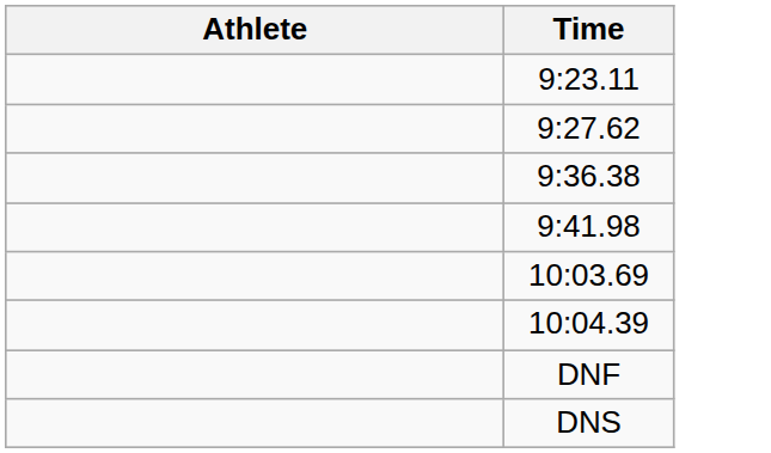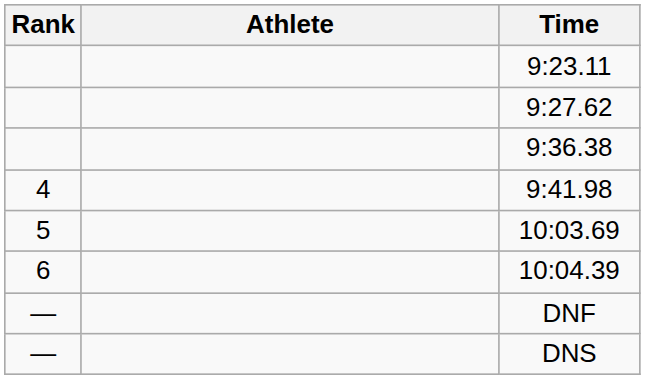 <table class=wikitable style="text-align:center">
 <tr>
+<th width=40>Rank</th>
 <th width=250>Athlete</th>
 <th width=80>Time</th>
 </tr>
 <tr>
+<td></td>
 <td align=left></td>
 <td>9:23.11</td>
 </tr>
 <tr>
+<td></td>
 <td align=left></td>
 <td>9:27.62</td>
 </tr>
 <tr>
+<td></td>
 <td align=left></td>
 <td>9:36.38</td>
 </tr>
 <tr>
+<td>4</td>
 <td align=left></td>
 <td>9:41.98</td>
 </tr>
 <tr>
+<td>5</td>
 <td align=left></td>
 <td>10:03.69</td>
 </tr>
 <tr>
+<td>6</td>
 <td align=left></td>
 <td>10:04.39</td>
 </tr>
 <tr>
+<td>—</td>
 <td align=left></td>
 <td>DNF</td>
 </tr>
 <tr>
+<td>—</td>
 <td align=left></td>
 <td>DNS</td>
 </tr>
 </table>
